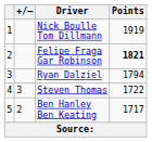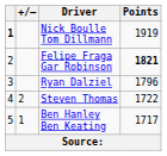 <table class="wikitable" style="font-size: 95%;">
 <tr>
 <th scope="col"></th>
 <th scope="col">+/–</th>
 <th scope="col">Driver</th>
 <th scope="col">Points</th>
 </tr>
 <tr>
-<td align=center>1</td>
+<td align=center><strong>1</strong></td>
 <td align=left></td>
 <td> <a href='#'>Nick Boulle</a><br> <a href='#'>Tom Dillmann</a></td>
 <td align=right>1919</td>
 </tr>
 <tr>
 <td align=center>2</td>
 <td align=left></td>
 <td> <a href='#'>Felipe Fraga</a><br> <a href='#'>Gar Robinson</a></td>
 <td align=right><strong>1821</strong></td>
 </tr>
 <tr>
 <td align=center>3</td>
 <td align=left></td>
 <td> <a href='#'>Ryan Dalziel</a></td>
-<td align=right>1794</td>
+<td align=right>1796</td>
 </tr>
 <tr>
 <td align=center>4</td>
-<td align=left> 3</td>
+<td align=left> 2</td>
 <td> <a href='#'>Steven Thomas</a></td>
 <td align=right>1722</td>
 </tr>
 <tr>
 <td align=center>5</td>
-<td align=left> 2</td>
+<td align=left> 1</td>
 <td> <a href='#'>Ben Hanley</a><br> <a href='#'>Ben Keating</a></td>
 <td align=right>1717</td>
 </tr>
 <tr>
 <th colspan=5>Source:</th>
 </tr>
 </table>
